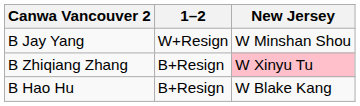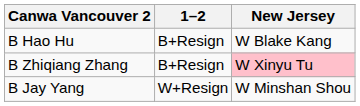 <table class="wikitable">
 <tr>
 <th>Canwa Vancouver 2</th>
 <th>1–2</th>
 <th>New Jersey</th>
 </tr>
 <tr>
-<td>B Jay Yang</td>
-<td>W+Resign</td>
-<td>W Minshan Shou</td>
+<td>B Hao Hu</td>
+<td>B+Resign</td>
+<td>W Blake Kang</td>
 </tr>
 <tr>
 <td>B Zhiqiang Zhang</td>
 <td>B+Resign</td>
 <td style="background: pink;">W Xinyu Tu</td>
 </tr>
 <tr>
-<td>B Hao Hu</td>
-<td>B+Resign</td>
-<td>W Blake Kang</td>
+<td>B Jay Yang</td>
+<td>W+Resign</td>
+<td>W Minshan Shou</td>
 </tr>
 </table>
